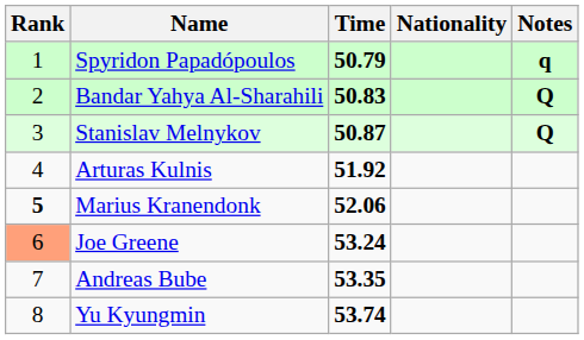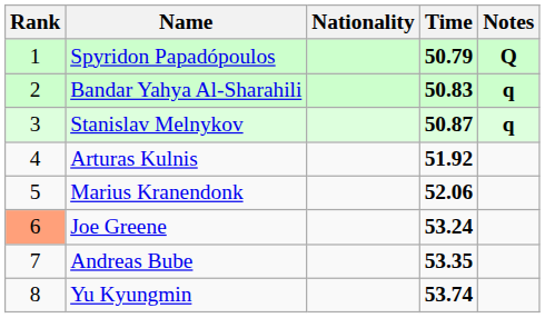 <table class="wikitable sortable" style="text-align:center">
 <tr>
 <th>Rank</th>
 <th>Name</th>
+<th>Nationality</th>
 <th>Time</th>
-<th>Nationality</th>
 <th>Notes</th>
 </tr>
 <tr bgcolor=ccffcc>
 <td>1</td>
 <td align=left><a href='#'>Spyridon Papadópoulos</a></td>
+<td align=left></td>
 <td><strong>50.79</strong></td>
-<td align=left></td>
-<td><strong>q</strong></td>
+<td><strong>Q</strong></td>
 </tr>
 <tr bgcolor=ccffcc>
 <td>2</td>
 <td align=left><a href='#'>Bandar Yahya Al-Sharahili</a></td>
+<td align=left></td>
 <td><strong>50.83</strong></td>
-<td align=left></td>
-<td><strong>Q</strong></td>
+<td><strong>q</strong></td>
 </tr>
 <tr bgcolor=ddffdd>
 <td>3</td>
 <td align=left><a href='#'>Stanislav Melnykov</a></td>
+<td align=left></td>
 <td><strong>50.87</strong></td>
-<td align=left></td>
-<td><strong>Q</strong></td>
+<td><strong>q</strong></td>
 </tr>
 <tr>
 <td>4</td>
 <td align=left><a href='#'>Arturas Kulnis</a></td>
+<td align=left></td>
 <td><strong>51.92</strong></td>
-<td align=left></td>
 <td></td>
 </tr>
 <tr>
-<td><strong>5</strong></td>
+<td>5</td>
 <td align=left><a href='#'>Marius Kranendonk</a></td>
+<td align=left></td>
 <td><strong>52.06</strong></td>
-<td align=left></td>
 <td></td>
 </tr>
 <tr>
 <td style="background: lightsalmon;">6</td>
 <td align=left><a href='#'>Joe Greene</a></td>
+<td align=left></td>
 <td><strong>53.24</strong></td>
-<td align=left></td>
 <td></td>
 </tr>
 <tr>
 <td>7</td>
 <td align=left><a href='#'>Andreas Bube</a></td>
+<td align=left></td>
 <td><strong>53.35</strong></td>
-<td align=left></td>
 <td></td>
 </tr>
 <tr>
 <td>8</td>
 <td align=left><a href='#'>Yu Kyungmin</a></td>
+<td align=left></td>
 <td><strong>53.74</strong></td>
-<td align=left></td>
 <td></td>
 </tr>
 </table>
